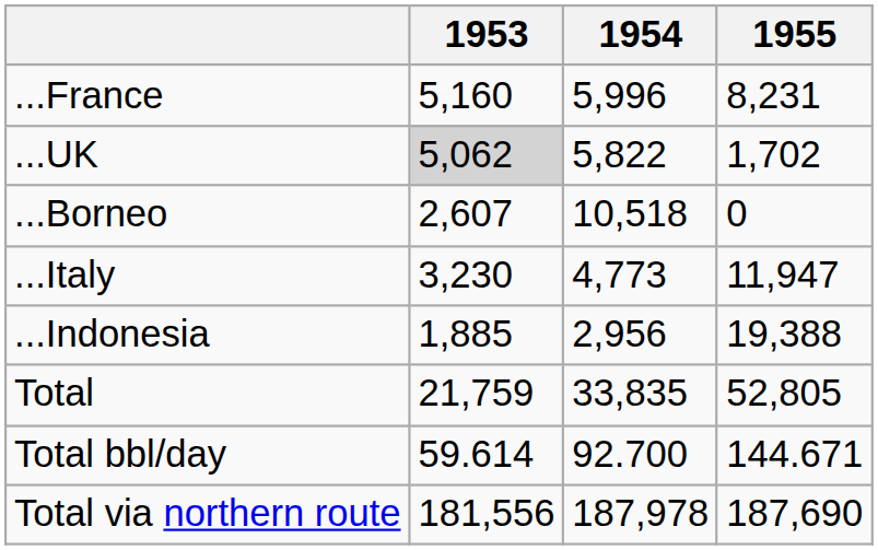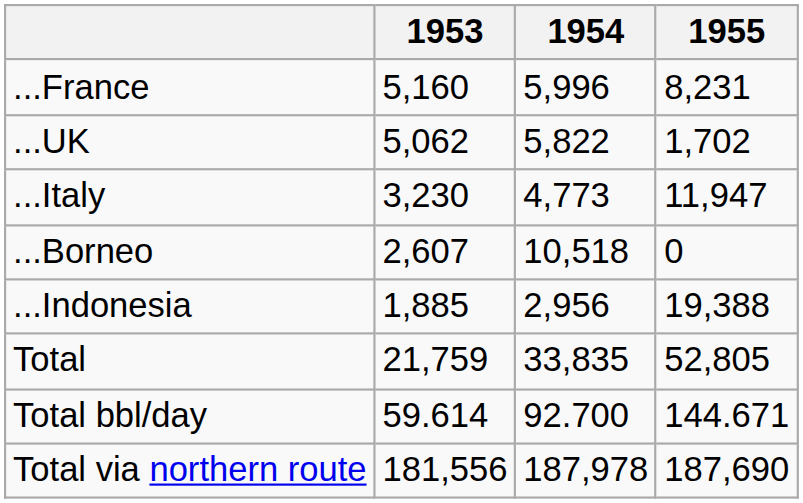 <table class="wikitable defaultright col1left">
 <tr>
 <th></th>
 <th>1953</th>
 <th>1954</th>
 <th>1955</th>
 </tr>
 <tr>
 <td>...France</td>
 <td>5,160</td>
 <td>5,996</td>
 <td>8,231</td>
 </tr>
 <tr>
 <td>...UK</td>
-<td style="background: lightgrey;">5,062</td>
+<td>5,062</td>
 <td>5,822</td>
 <td>1,702</td>
+</tr>
+<tr>
+<td>...Italy</td>
+<td>3,230</td>
+<td>4,773</td>
+<td>11,947</td>
 </tr>
 <tr>
 <td>...Borneo</td>
 <td>2,607</td>
 <td>10,518</td>
 <td>0</td>
-</tr>
-<tr>
-<td>...Italy</td>
-<td>3,230</td>
-<td>4,773</td>
-<td>11,947</td>
 </tr>
 <tr>
 <td>...Indonesia</td>
 <td>1,885</td>
 <td>2,956</td>
 <td>19,388</td>
 </tr>
 <tr>
 <td>Total</td>
 <td>21,759</td>
 <td>33,835</td>
 <td>52,805</td>
 </tr>
 <tr>
 <td>Total bbl/day</td>
 <td>59.614</td>
 <td>92.700</td>
 <td>144.671</td>
 </tr>
 <tr>
 <td>Total via <a href='#'>northern route</a></td>
 <td>181,556</td>
 <td>187,978</td>
 <td>187,690</td>
 </tr>
 </table>
